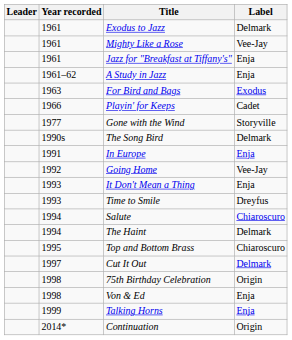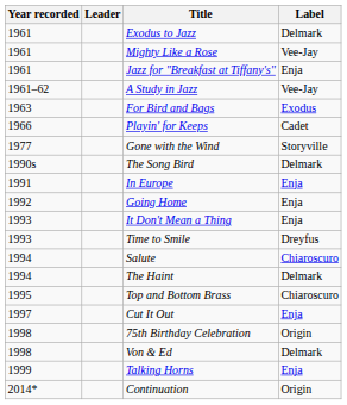 <table class="wikitable sortable">
 <tr>
+<th>Year recorded</th>
 <th>Leader</th>
-<th>Year recorded</th>
 <th>Title</th>
 <th>Label</th>
 </tr>
 <tr>
+<td>1961</td>
 <td></td>
-<td>1961</td>
 <td><em><a href='#'>Exodus to Jazz</a></em></td>
 <td>Delmark</td>
 </tr>
 <tr>
+<td>1961</td>
 <td></td>
-<td>1961</td>
 <td><em><a href='#'>Mighty Like a Rose</a></em></td>
 <td>Vee-Jay</td>
 </tr>
 <tr>
+<td>1961</td>
 <td></td>
-<td>1961</td>
 <td><em><a href='#'>Jazz for "Breakfast at Tiffany's"</a></em></td>
 <td>Enja</td>
 </tr>
 <tr>
+<td>1961–62</td>
 <td></td>
-<td>1961–62</td>
 <td><em><a href='#'>A Study in Jazz</a></em></td>
-<td>Enja</td>
+<td>Vee-Jay</td>
 </tr>
 <tr>
+<td>1963</td>
 <td></td>
-<td>1963</td>
 <td><em><a href='#'>For Bird and Bags</a></em></td>
 <td><a href='#'>Exodus</a></td>
 </tr>
 <tr>
+<td>1966</td>
 <td></td>
-<td>1966</td>
 <td><em><a href='#'>Playin' for Keeps</a></em></td>
 <td>Cadet</td>
 </tr>
 <tr>
+<td>1977</td>
 <td></td>
-<td>1977</td>
 <td><em>Gone with the Wind</em></td>
 <td>Storyville</td>
 </tr>
 <tr>
+<td>1990s</td>
 <td></td>
-<td>1990s</td>
 <td><em>The Song Bird</em></td>
 <td>Delmark</td>
 </tr>
 <tr>
+<td>1991</td>
 <td></td>
-<td>1991</td>
 <td><em><a href='#'>In Europe</a></em></td>
 <td><a href='#'>Enja</a></td>
 </tr>
 <tr>
+<td>1992</td>
 <td></td>
-<td>1992</td>
 <td><em><a href='#'>Going Home</a></em></td>
-<td>Vee-Jay</td>
+<td>Enja</td>
 </tr>
 <tr>
+<td>1993</td>
 <td></td>
-<td>1993</td>
 <td><em><a href='#'>It Don't Mean a Thing</a></em></td>
 <td>Enja</td>
 </tr>
 <tr>
+<td>1993</td>
 <td></td>
-<td>1993</td>
 <td><em>Time to Smile</em></td>
 <td>Dreyfus</td>
 </tr>
 <tr>
+<td>1994</td>
 <td></td>
-<td>1994</td>
 <td><em>Salute</em></td>
 <td><a href='#'>Chiaroscuro</a></td>
 </tr>
 <tr>
+<td>1994</td>
 <td></td>
-<td>1994</td>
 <td><em>The Haint</em></td>
 <td>Delmark</td>
 </tr>
 <tr>
+<td>1995</td>
 <td></td>
-<td>1995</td>
 <td><em>Top and Bottom Brass</em></td>
 <td>Chiaroscuro</td>
 </tr>
 <tr>
+<td>1997</td>
 <td></td>
-<td>1997</td>
 <td><em>Cut It Out</em></td>
-<td><a href='#'>Delmark</a></td>
+<td><a href='#'>Enja</a></td>
 </tr>
 <tr>
+<td>1998</td>
 <td></td>
-<td>1998</td>
 <td><em>75th Birthday Celebration</em></td>
 <td>Origin</td>
 </tr>
 <tr>
+<td>1998</td>
 <td></td>
-<td>1998</td>
 <td><em>Von & Ed</em></td>
-<td>Enja</td>
+<td>Delmark</td>
 </tr>
 <tr>
+<td>1999</td>
 <td></td>
-<td>1999</td>
 <td><em><a href='#'>Talking Horns</a></em></td>
 <td><a href='#'>Enja</a></td>
 </tr>
 <tr>
+<td>2014*</td>
 <td></td>
-<td>2014*</td>
 <td><em>Continuation</em></td>
 <td>Origin</td>
 </tr>
 </table>
